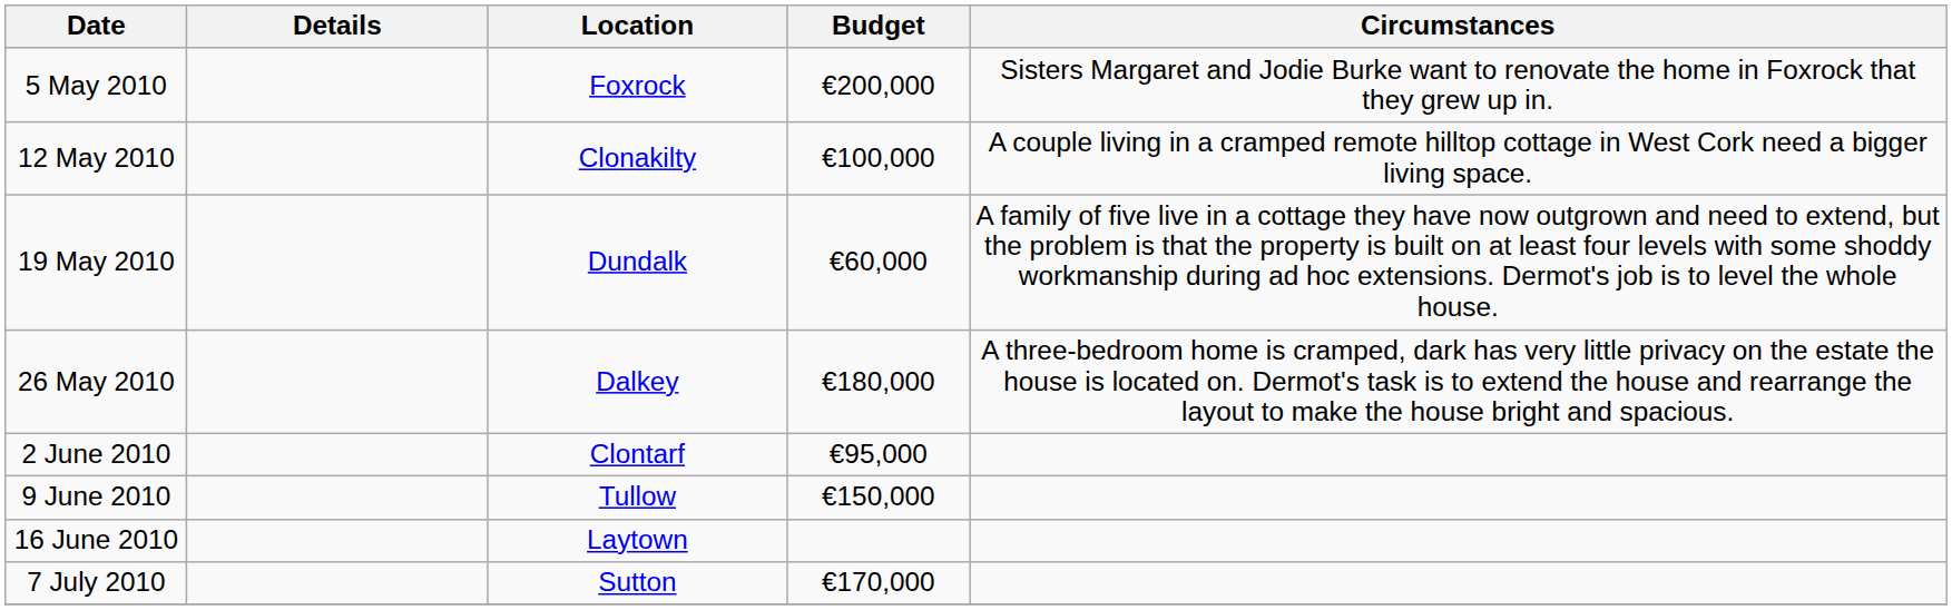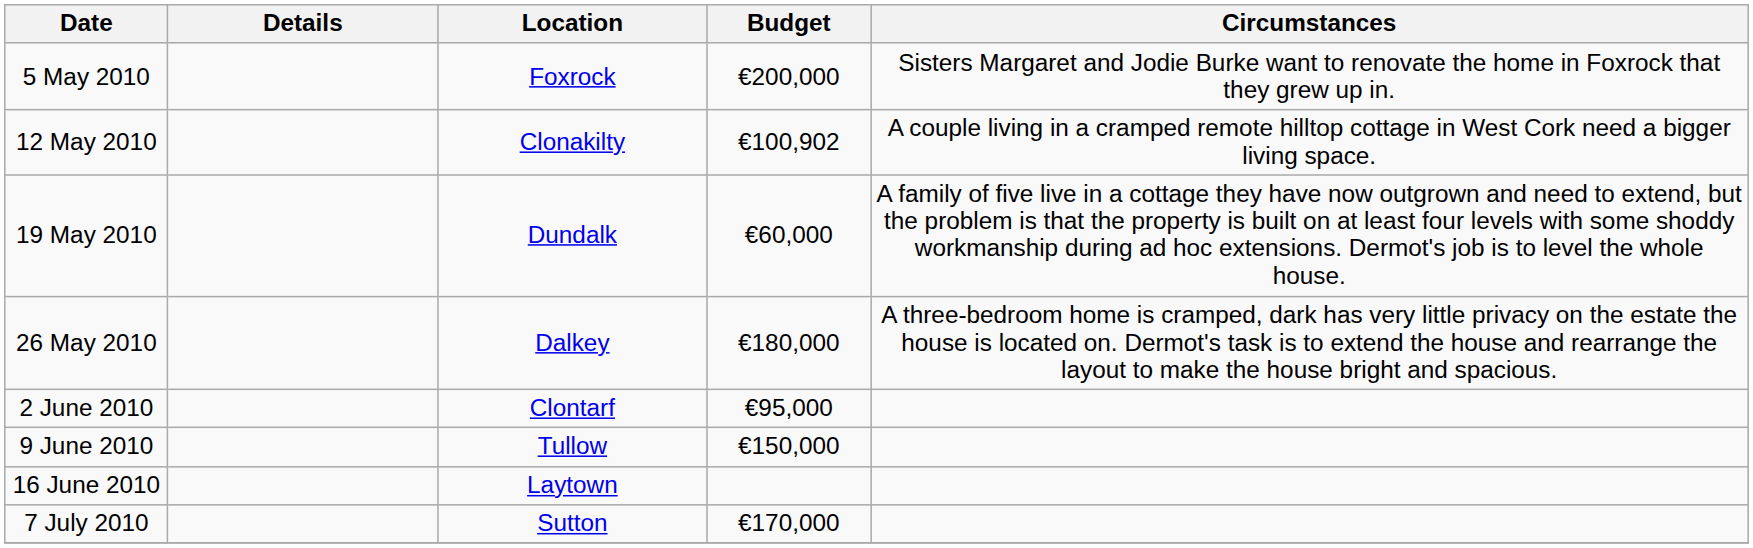 <table class="wikitable">
 <tr>
 <th width="100" rowspan="1">Date</th>
 <th width="170" rowspan="1">Details</th>
 <th width="170" rowspan="1">Location</th>
 <th width="100" rowspan="1">Budget</th>
 <th width="570" rowspan="1">Circumstances</th>
 </tr>
 <tr>
 <td style="text-align: center;">5 May 2010</td>
 <td style="text-align: center;"> </td>
 <td style="text-align: center;"><a href='#'>Foxrock</a></td>
 <td style="text-align: center;">€200,000</td>
 <td style="text-align: center;">Sisters Margaret and Jodie Burke want to renovate the home in Foxrock that they grew up in.</td>
 </tr>
 <tr>
 <td style="text-align: center;">12 May 2010</td>
 <td style="text-align: center;"> </td>
 <td style="text-align: center;"><a href='#'>Clonakilty</a></td>
-<td style="text-align: center;">€100,000</td>
+<td style="text-align: center;">€100,902</td>
 <td style="text-align: center;">A couple living in a cramped remote hilltop cottage in West Cork need a bigger living space.</td>
 </tr>
 <tr>
 <td style="text-align: center;">19 May 2010</td>
 <td style="text-align: center;"> </td>
 <td style="text-align: center;"><a href='#'>Dundalk</a></td>
 <td style="text-align: center;">€60,000</td>
 <td style="text-align: center;">A family of five live in a cottage they have now outgrown and need to extend, but the problem is that the property is built on at least four levels with some shoddy workmanship during ad hoc extensions.  Dermot's job is to level the whole house.</td>
 </tr>
 <tr>
 <td style="text-align: center;">26 May 2010</td>
 <td style="text-align: center;"> </td>
 <td style="text-align: center;"><a href='#'>Dalkey</a></td>
 <td style="text-align: center;">€180,000</td>
 <td style="text-align: center;">A three-bedroom home is cramped, dark has very little privacy on the estate the house is located on. Dermot's task is to extend the house and rearrange the layout to make the house bright and spacious.</td>
 </tr>
 <tr>
 <td style="text-align: center;">2 June 2010</td>
 <td style="text-align: center;"> </td>
 <td style="text-align: center;"><a href='#'>Clontarf</a></td>
 <td style="text-align: center;">€95,000</td>
 <td style="text-align: center;"></td>
 </tr>
 <tr>
 <td style="text-align: center;">9 June 2010</td>
 <td style="text-align: center;"> </td>
 <td style="text-align: center;"><a href='#'>Tullow</a></td>
 <td style="text-align: center;">€150,000</td>
 <td style="text-align: center;"></td>
 </tr>
 <tr>
 <td style="text-align: center;">16 June 2010</td>
 <td style="text-align: center;"> </td>
 <td style="text-align: center;"><a href='#'>Laytown</a></td>
 <td style="text-align: center;"></td>
 <td style="text-align: center;"></td>
 </tr>
 <tr>
 <td style="text-align: center;">7 July 2010</td>
 <td style="text-align: center;"> </td>
 <td style="text-align: center;"><a href='#'>Sutton</a></td>
 <td style="text-align: center;">€170,000</td>
 <td style="text-align: center;"></td>
 </tr>
 <tr>
 </tr>
 </table>
